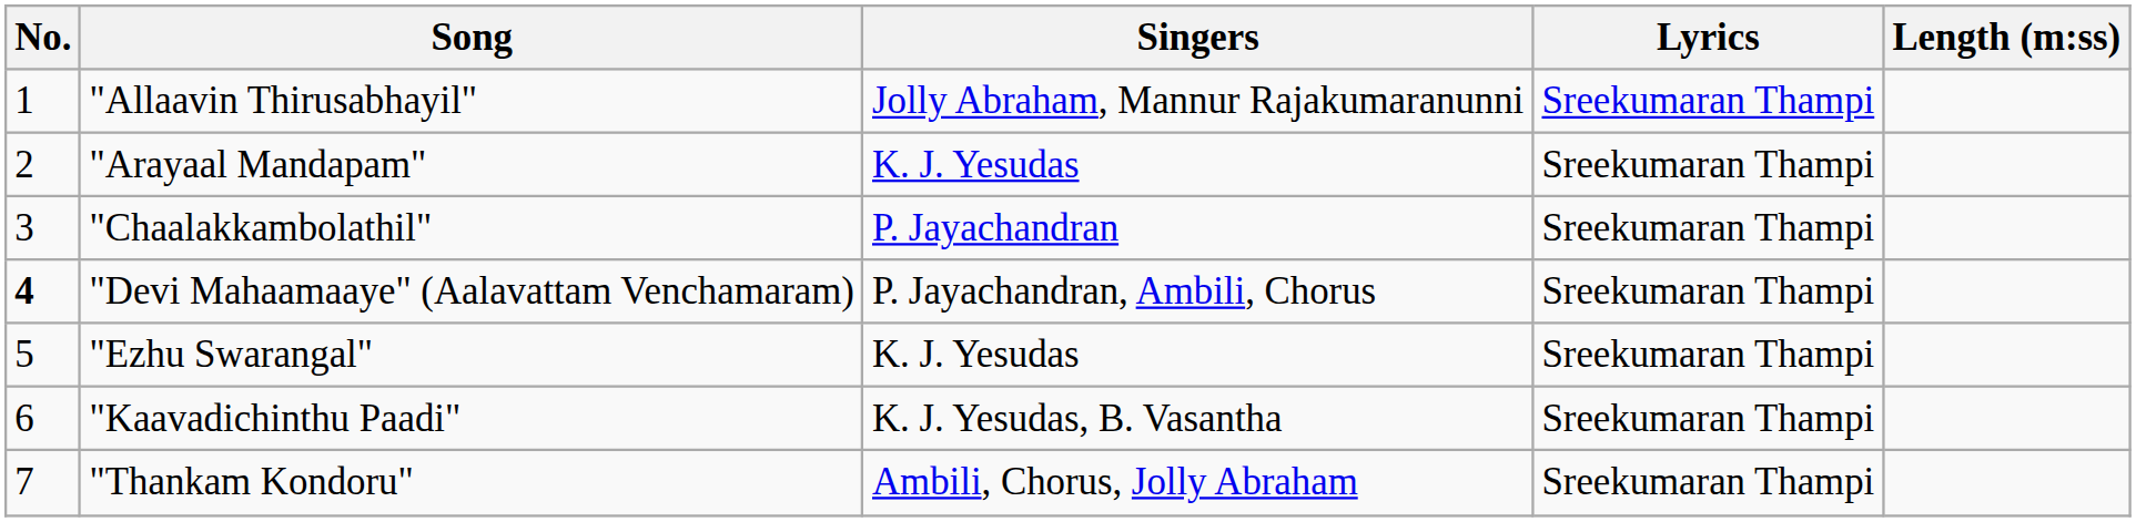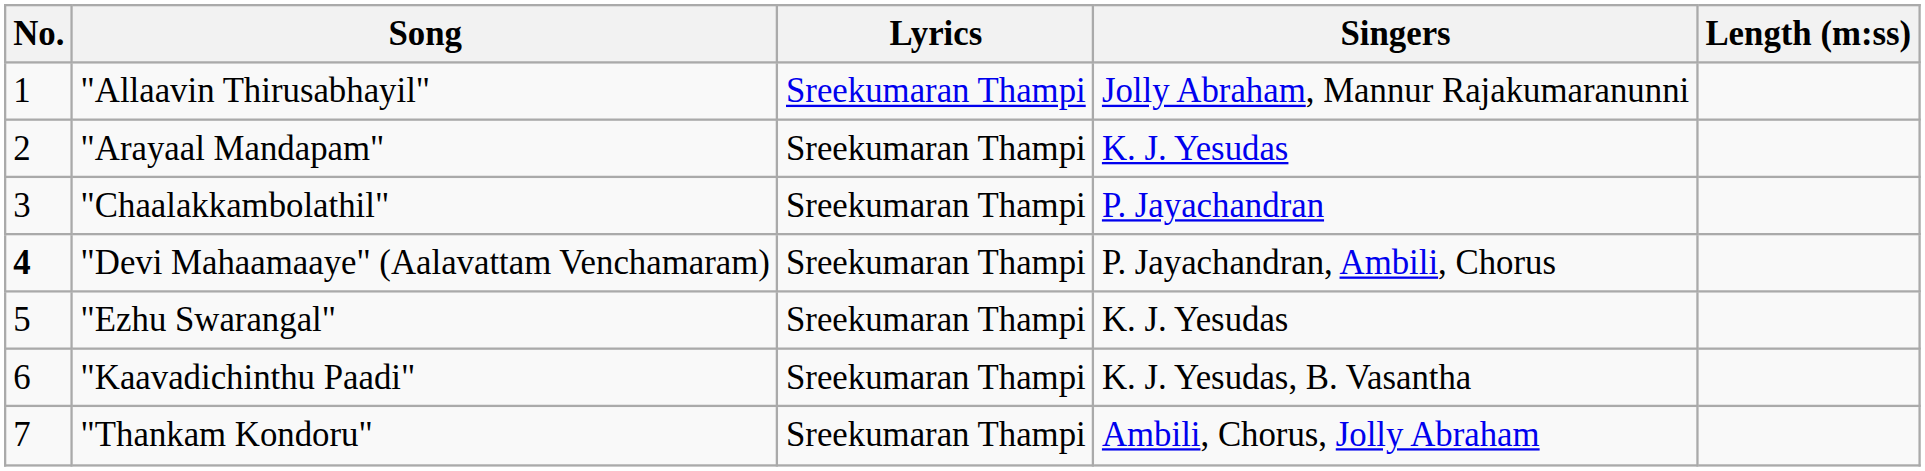 <table class="wikitable" style="font-size:95%;">
 <tr>
 <th>No.</th>
 <th>Song</th>
+<th>Lyrics</th>
 <th>Singers</th>
-<th>Lyrics</th>
 <th>Length (m:ss)</th>
 </tr>
 <tr>
 <td>1</td>
 <td>"Allaavin Thirusabhayil"</td>
+<td><a href='#'>Sreekumaran Thampi</a></td>
 <td><a href='#'>Jolly Abraham</a>, Mannur Rajakumaranunni</td>
-<td><a href='#'>Sreekumaran Thampi</a></td>
 <td></td>
 </tr>
 <tr>
 <td>2</td>
 <td>"Arayaal Mandapam"</td>
+<td>Sreekumaran Thampi</td>
 <td><a href='#'>K. J. Yesudas</a></td>
-<td>Sreekumaran Thampi</td>
 <td></td>
 </tr>
 <tr>
 <td>3</td>
 <td>"Chaalakkambolathil"</td>
+<td>Sreekumaran Thampi</td>
 <td><a href='#'>P. Jayachandran</a></td>
-<td>Sreekumaran Thampi</td>
 <td></td>
 </tr>
 <tr>
 <td><strong>4</strong></td>
 <td>"Devi Mahaamaaye" (Aalavattam Venchamaram)</td>
+<td>Sreekumaran Thampi</td>
 <td>P. Jayachandran, <a href='#'>Ambili</a>, Chorus</td>
-<td>Sreekumaran Thampi</td>
 <td></td>
 </tr>
 <tr>
 <td>5</td>
 <td>"Ezhu Swarangal"</td>
+<td>Sreekumaran Thampi</td>
 <td>K. J. Yesudas</td>
-<td>Sreekumaran Thampi</td>
 <td></td>
 </tr>
 <tr>
 <td>6</td>
 <td>"Kaavadichinthu Paadi"</td>
+<td>Sreekumaran Thampi</td>
 <td>K. J. Yesudas, B. Vasantha</td>
-<td>Sreekumaran Thampi</td>
 <td></td>
 </tr>
 <tr>
 <td>7</td>
 <td>"Thankam Kondoru"</td>
+<td>Sreekumaran Thampi</td>
 <td><a href='#'>Ambili</a>, Chorus, <a href='#'>Jolly Abraham</a></td>
-<td>Sreekumaran Thampi</td>
 <td></td>
 </tr>
 </table>
